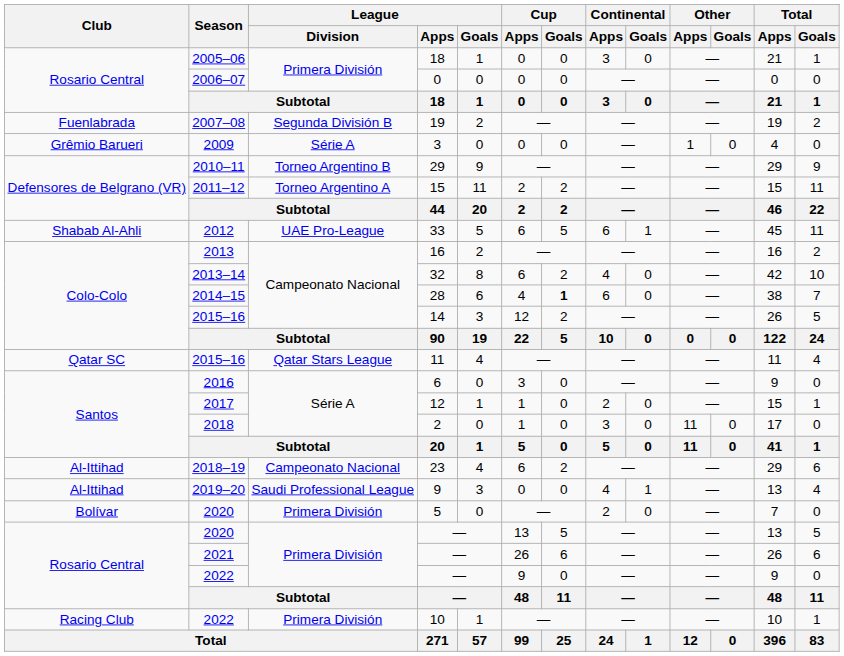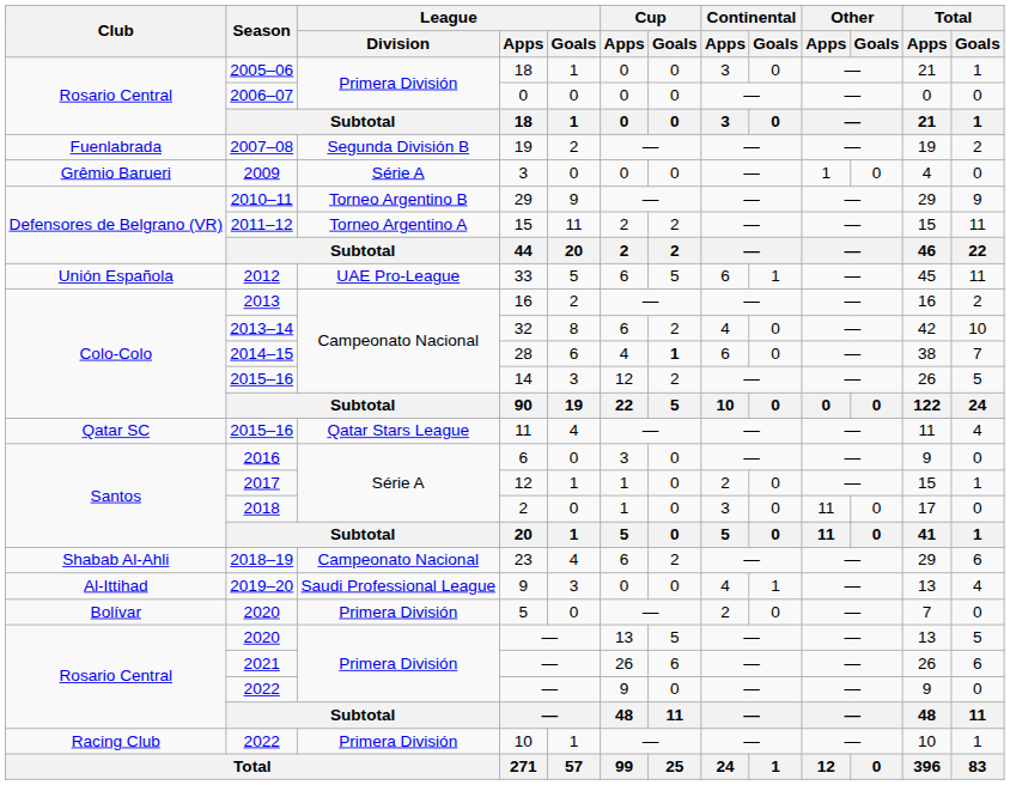 <table class="wikitable" style="text-align: center;">
 <tr>
 <th rowspan="2">Club</th>
 <th rowspan="2">Season</th>
 <th colspan="3">League</th>
 <th colspan="2">Cup</th>
 <th colspan="2">Continental</th>
 <th colspan="2">Other</th>
 <th colspan="2">Total</th>
 </tr>
 <tr>
 <th>Division</th>
 <th>Apps</th>
 <th>Goals</th>
 <th>Apps</th>
 <th>Goals</th>
 <th>Apps</th>
 <th>Goals</th>
 <th>Apps</th>
 <th>Goals</th>
 <th>Apps</th>
 <th>Goals</th>
 </tr>
 <tr>
 <td rowspan="3" valign="center"><a href='#'>Rosario Central</a></td>
 <td><a href='#'>2005–06</a></td>
 <td rowspan="2"><a href='#'>Primera División</a></td>
 <td>18</td>
 <td>1</td>
 <td>0</td>
 <td>0</td>
 <td>3</td>
 <td>0</td>
 <td colspan="2">—</td>
 <td>21</td>
 <td>1</td>
 </tr>
 <tr>
 <td><a href='#'>2006–07</a></td>
 <td>0</td>
 <td>0</td>
 <td>0</td>
 <td>0</td>
 <td colspan="2">—</td>
 <td colspan="2">—</td>
 <td>0</td>
 <td>0</td>
 </tr>
 <tr>
 <th colspan="2">Subtotal</th>
 <th>18</th>
 <th>1</th>
 <th>0</th>
 <th>0</th>
 <th>3</th>
 <th>0</th>
 <th colspan="2">—</th>
 <th>21</th>
 <th>1</th>
 </tr>
 <tr>
 <td valign="center"><a href='#'>Fuenlabrada</a></td>
 <td><a href='#'>2007–08</a></td>
 <td><a href='#'>Segunda División B</a></td>
 <td>19</td>
 <td>2</td>
 <td colspan="2">—</td>
 <td colspan="2">—</td>
 <td colspan="2">—</td>
 <td>19</td>
 <td>2</td>
 </tr>
 <tr>
 <td valign="center"><a href='#'>Grêmio Barueri</a></td>
 <td><a href='#'>2009</a></td>
 <td><a href='#'>Série A</a></td>
 <td>3</td>
 <td>0</td>
 <td>0</td>
 <td>0</td>
 <td colspan="2">—</td>
 <td>1</td>
 <td>0</td>
 <td>4</td>
 <td>0</td>
 </tr>
 <tr>
 <td rowspan="3" valign="center"><a href='#'>Defensores de Belgrano (VR)</a></td>
 <td><a href='#'>2010–11</a></td>
 <td><a href='#'>Torneo Argentino B</a></td>
 <td>29</td>
 <td>9</td>
 <td colspan="2">—</td>
 <td colspan="2">—</td>
 <td colspan="2">—</td>
 <td>29</td>
 <td>9</td>
 </tr>
 <tr>
 <td><a href='#'>2011–12</a></td>
 <td><a href='#'>Torneo Argentino A</a></td>
 <td>15</td>
 <td>11</td>
 <td>2</td>
 <td>2</td>
 <td colspan="2">—</td>
 <td colspan="2">—</td>
 <td>15</td>
 <td>11</td>
 </tr>
 <tr>
 <th colspan="2">Subtotal</th>
 <th>44</th>
 <th>20</th>
 <th>2</th>
 <th>2</th>
 <th colspan="2">—</th>
 <th colspan="2">—</th>
 <th>46</th>
 <th>22</th>
 </tr>
 <tr>
-<td valign="center"><a href='#'>Shabab Al-Ahli</a></td>
+<td valign="center"><a href='#'>Unión Española</a></td>
 <td><a href='#'>2012</a></td>
 <td><a href='#'>UAE Pro-League</a></td>
 <td>33</td>
 <td>5</td>
 <td>6</td>
 <td>5</td>
 <td>6</td>
 <td>1</td>
 <td colspan="2">—</td>
 <td>45</td>
 <td>11</td>
 </tr>
 <tr>
 <td rowspan="5" valign="center"><a href='#'>Colo-Colo</a></td>
 <td><a href='#'>2013</a></td>
 <td rowspan="4">Campeonato Nacional</td>
 <td>16</td>
 <td>2</td>
 <td colspan="2">—</td>
 <td colspan="2">—</td>
 <td colspan="2">—</td>
 <td>16</td>
 <td>2</td>
 </tr>
 <tr>
 <td><a href='#'>2013–14</a></td>
 <td>32</td>
 <td>8</td>
 <td>6</td>
 <td>2</td>
 <td>4</td>
 <td>0</td>
 <td colspan="2">—</td>
 <td>42</td>
 <td>10</td>
 </tr>
 <tr>
 <td><a href='#'>2014–15</a></td>
 <td>28</td>
 <td>6</td>
 <td>4</td>
 <td><strong>1</strong></td>
 <td>6</td>
 <td>0</td>
 <td colspan="2">—</td>
 <td>38</td>
 <td>7</td>
 </tr>
 <tr>
 <td><a href='#'>2015–16</a></td>
 <td>14</td>
 <td>3</td>
 <td>12</td>
 <td>2</td>
 <td colspan="2">—</td>
 <td colspan="2">—</td>
 <td>26</td>
 <td>5</td>
 </tr>
 <tr>
 <th colspan="2">Subtotal</th>
 <th>90</th>
 <th>19</th>
 <th>22</th>
 <th>5</th>
 <th>10</th>
 <th>0</th>
 <th>0</th>
 <th>0</th>
 <th>122</th>
 <th>24</th>
 </tr>
 <tr>
 <td valign="center"><a href='#'>Qatar SC</a></td>
 <td><a href='#'>2015–16</a></td>
 <td><a href='#'>Qatar Stars League</a></td>
 <td>11</td>
 <td>4</td>
 <td colspan="2">—</td>
 <td colspan="2">—</td>
 <td colspan="2">—</td>
 <td>11</td>
 <td>4</td>
 </tr>
 <tr>
 <td rowspan="4" valign="center"><a href='#'>Santos</a></td>
 <td><a href='#'>2016</a></td>
 <td rowspan="3">Série A</td>
 <td>6</td>
 <td>0</td>
 <td>3</td>
 <td>0</td>
 <td colspan="2">—</td>
 <td colspan="2">—</td>
 <td>9</td>
 <td>0</td>
 </tr>
 <tr>
 <td><a href='#'>2017</a></td>
 <td>12</td>
 <td>1</td>
 <td>1</td>
 <td>0</td>
 <td>2</td>
 <td>0</td>
 <td colspan=2>—</td>
 <td>15</td>
 <td>1</td>
 </tr>
 <tr>
 <td><a href='#'>2018</a></td>
 <td>2</td>
 <td>0</td>
 <td>1</td>
 <td>0</td>
 <td>3</td>
 <td>0</td>
 <td>11</td>
 <td>0</td>
 <td>17</td>
 <td>0</td>
 </tr>
 <tr>
 <th colspan="2">Subtotal</th>
 <th>20</th>
 <th>1</th>
 <th>5</th>
 <th>0</th>
 <th>5</th>
 <th>0</th>
 <th>11</th>
 <th>0</th>
 <th>41</th>
 <th>1</th>
 </tr>
 <tr>
-<td valign="center"><a href='#'>Al-Ittihad</a></td>
+<td valign="center"><a href='#'>Shabab Al-Ahli</a></td>
 <td><a href='#'>2018–19</a></td>
 <td><a href='#'>Campeonato Nacional</a></td>
 <td>23</td>
 <td>4</td>
 <td>6</td>
 <td>2</td>
 <td colspan="2">—</td>
 <td colspan="2">—</td>
 <td>29</td>
 <td>6</td>
 </tr>
 <tr>
 <td valign="center"><a href='#'>Al-Ittihad</a></td>
 <td><a href='#'>2019–20</a></td>
 <td><a href='#'>Saudi Professional League</a></td>
 <td>9</td>
 <td>3</td>
 <td>0</td>
 <td>0</td>
 <td>4</td>
 <td>1</td>
 <td colspan="2">—</td>
 <td>13</td>
 <td>4</td>
 </tr>
 <tr>
 <td valign="center"><a href='#'>Bolívar</a></td>
 <td><a href='#'>2020</a></td>
 <td><a href='#'>Primera División</a></td>
 <td>5</td>
 <td>0</td>
 <td colspan="2">—</td>
 <td>2</td>
 <td>0</td>
 <td colspan="2">—</td>
 <td>7</td>
 <td>0</td>
 </tr>
 <tr>
 <td rowspan="4" valign="center"><a href='#'>Rosario Central</a></td>
 <td><a href='#'>2020</a></td>
 <td rowspan="3"><a href='#'>Primera División</a></td>
 <td colspan="2">—</td>
 <td>13</td>
 <td>5</td>
 <td colspan="2">—</td>
 <td colspan="2">—</td>
 <td>13</td>
 <td>5</td>
 </tr>
 <tr>
 <td><a href='#'>2021</a></td>
 <td colspan="2">—</td>
 <td>26</td>
 <td>6</td>
 <td colspan="2">—</td>
 <td colspan="2">—</td>
 <td>26</td>
 <td>6</td>
 </tr>
 <tr>
 <td><a href='#'>2022</a></td>
 <td colspan="2">—</td>
 <td>9</td>
 <td>0</td>
 <td colspan="2">—</td>
 <td colspan="2">—</td>
 <td>9</td>
 <td>0</td>
 </tr>
 <tr>
 <th colspan="2">Subtotal</th>
 <th colspan="2">—</th>
 <th>48</th>
 <th>11</th>
 <th colspan="2">—</th>
 <th colspan="2">—</th>
 <th>48</th>
 <th>11</th>
 </tr>
 <tr>
 <td valign="center"><a href='#'>Racing Club</a></td>
 <td><a href='#'>2022</a></td>
 <td><a href='#'>Primera División</a></td>
 <td>10</td>
 <td>1</td>
 <td colspan="2">—</td>
 <td colspan="2">—</td>
 <td colspan="2">—</td>
 <td>10</td>
 <td>1</td>
 </tr>
 <tr>
 <th colspan="3"><strong>Total</strong></th>
 <th>271</th>
 <th>57</th>
 <th>99</th>
 <th>25</th>
 <th>24</th>
 <th>1</th>
 <th>12</th>
 <th>0</th>
 <th>396</th>
 <th>83</th>
 </tr>
 </table>
